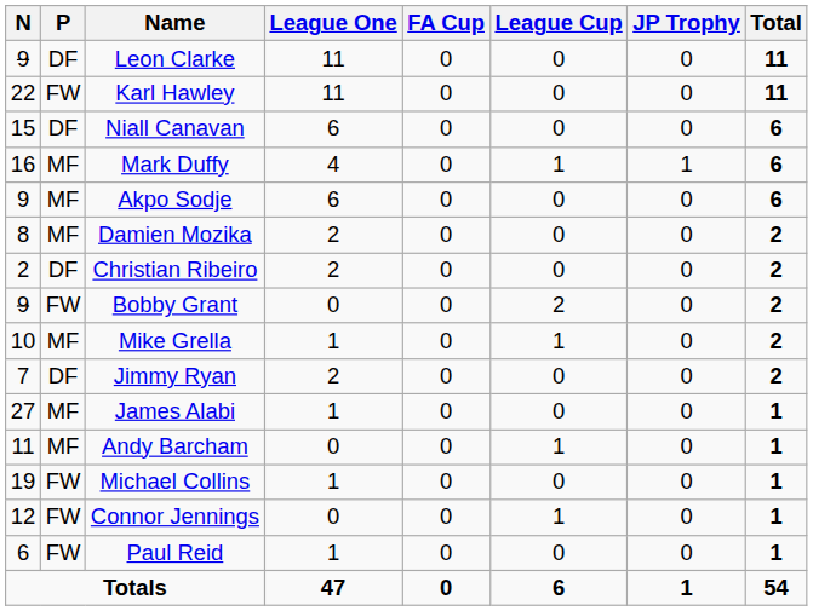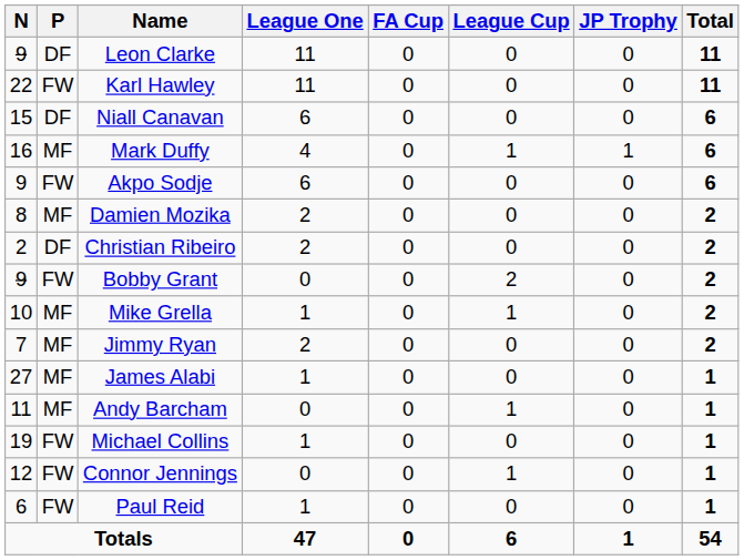 <table class="wikitable" style="text-align: center">
 <tr>
 <th>N</th>
 <th>P</th>
 <th>Name</th>
 <th><a href='#'>League One</a></th>
 <th><a href='#'>FA Cup</a></th>
 <th><a href='#'>League Cup</a></th>
 <th><a href='#'>JP Trophy</a></th>
 <th>Total</th>
 </tr>
 <tr>
 <td><s>9</s></td>
 <td>DF</td>
 <td><a href='#'>Leon Clarke</a></td>
 <td>11</td>
 <td>0</td>
 <td>0</td>
 <td>0</td>
 <td><strong>11</strong></td>
 </tr>
 <tr>
 <td>22</td>
 <td>FW</td>
 <td><a href='#'>Karl Hawley</a></td>
 <td>11</td>
 <td>0</td>
 <td>0</td>
 <td>0</td>
 <td><strong>11</strong></td>
 </tr>
 <tr>
 <td>15</td>
 <td>DF</td>
 <td><a href='#'>Niall Canavan</a></td>
 <td>6</td>
 <td>0</td>
 <td>0</td>
 <td>0</td>
 <td><strong>6</strong></td>
 </tr>
 <tr>
 <td>16</td>
 <td>MF</td>
 <td><a href='#'>Mark Duffy</a></td>
 <td>4</td>
 <td>0</td>
 <td>1</td>
 <td>1</td>
 <td><strong>6</strong></td>
 </tr>
 <tr>
 <td>9</td>
-<td>MF</td>
+<td>FW</td>
 <td><a href='#'>Akpo Sodje</a></td>
 <td>6</td>
 <td>0</td>
 <td>0</td>
 <td>0</td>
 <td><strong>6</strong></td>
 </tr>
 <tr>
 <td>8</td>
 <td>MF</td>
 <td><a href='#'>Damien Mozika</a></td>
 <td>2</td>
 <td>0</td>
 <td>0</td>
 <td>0</td>
 <td><strong>2</strong></td>
 </tr>
 <tr>
 <td>2</td>
 <td>DF</td>
 <td><a href='#'>Christian Ribeiro</a></td>
 <td>2</td>
 <td>0</td>
 <td>0</td>
 <td>0</td>
 <td><strong>2</strong></td>
 </tr>
 <tr>
 <td><s>9</s></td>
 <td>FW</td>
 <td><a href='#'>Bobby Grant</a></td>
 <td>0</td>
 <td>0</td>
 <td>2</td>
 <td>0</td>
 <td><strong>2</strong></td>
 </tr>
 <tr>
 <td>10</td>
 <td>MF</td>
 <td><a href='#'>Mike Grella</a></td>
 <td>1</td>
 <td>0</td>
 <td>1</td>
 <td>0</td>
 <td><strong>2</strong></td>
 </tr>
 <tr>
 <td>7</td>
-<td>DF</td>
+<td>MF</td>
 <td><a href='#'>Jimmy Ryan</a></td>
 <td>2</td>
 <td>0</td>
 <td>0</td>
 <td>0</td>
 <td><strong>2</strong></td>
 </tr>
 <tr>
 <td>27</td>
 <td>MF</td>
 <td><a href='#'>James Alabi</a></td>
 <td>1</td>
 <td>0</td>
 <td>0</td>
 <td>0</td>
 <td><strong>1</strong></td>
 </tr>
 <tr>
 <td>11</td>
 <td>MF</td>
 <td><a href='#'>Andy Barcham</a></td>
 <td>0</td>
 <td>0</td>
 <td>1</td>
 <td>0</td>
 <td><strong>1</strong></td>
 </tr>
 <tr>
 <td>19</td>
 <td>FW</td>
 <td><a href='#'>Michael Collins</a></td>
 <td>1</td>
 <td>0</td>
 <td>0</td>
 <td>0</td>
 <td><strong>1</strong></td>
 </tr>
 <tr>
 <td>12</td>
 <td>FW</td>
 <td><a href='#'>Connor Jennings</a></td>
 <td>0</td>
 <td>0</td>
 <td>1</td>
 <td>0</td>
 <td><strong>1</strong></td>
 </tr>
 <tr>
 <td>6</td>
 <td>FW</td>
 <td><a href='#'>Paul Reid</a></td>
 <td>1</td>
 <td>0</td>
 <td>0</td>
 <td>0</td>
 <td><strong>1</strong></td>
 </tr>
 <tr>
 <td colspan="3"><strong>Totals</strong></td>
 <td><strong>47</strong></td>
 <td><strong>0</strong></td>
 <td><strong>6</strong></td>
 <td><strong>1</strong></td>
 <td><strong>54</strong></td>
 </tr>
 </table>
